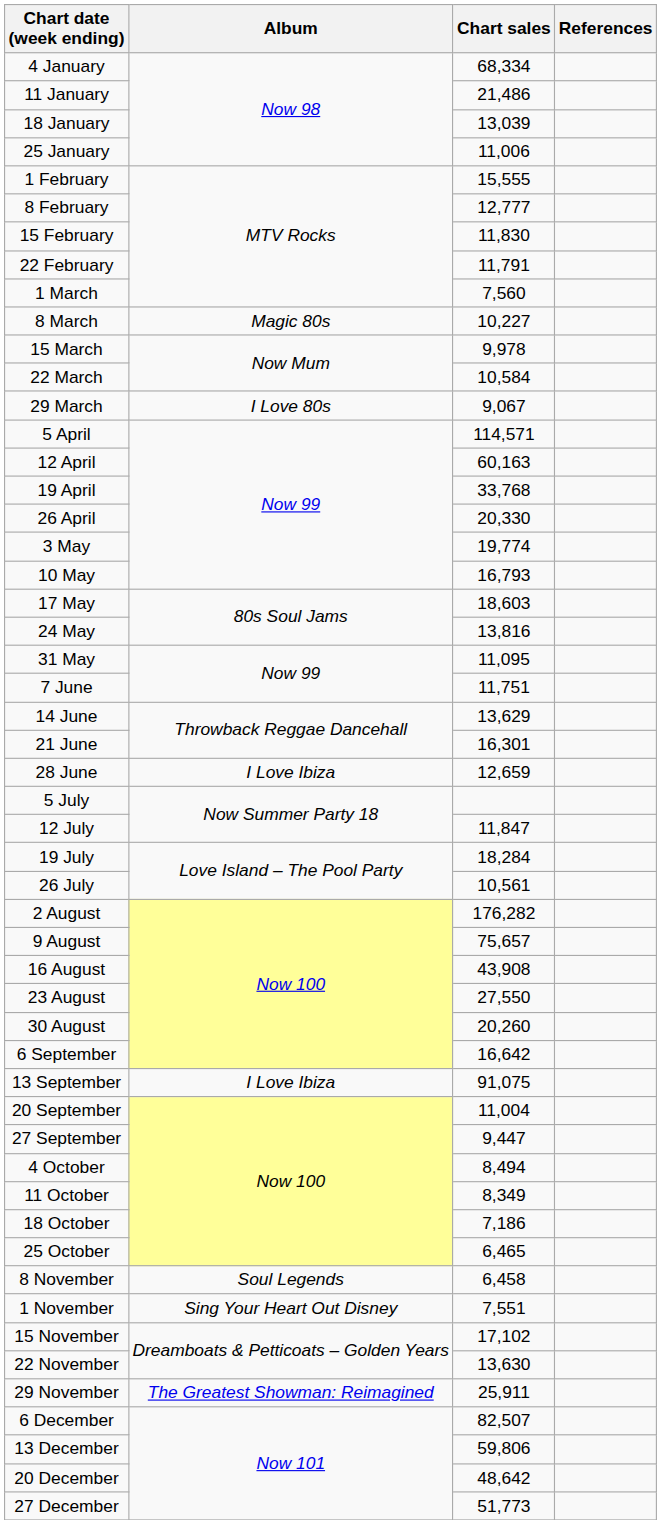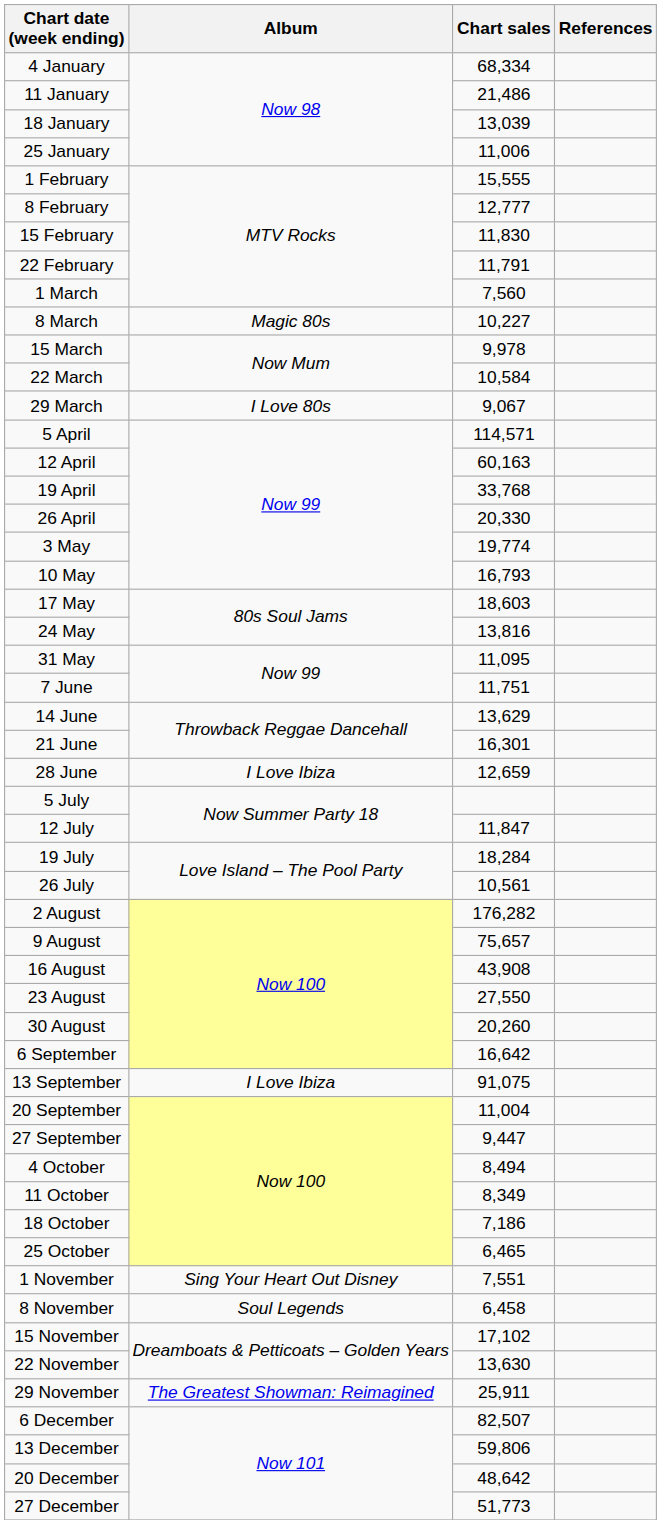 <table class="wikitable" style="font-size:97%; text-align:center;">
 <tr>
 <th>Chart date<br>(week ending)</th>
 <th>Album</th>
 <th>Chart sales</th>
 <th>References</th>
 </tr>
 <tr>
 <td>4 January</td>
 <td rowspan="4"><em><a href='#'>Now 98</a></em></td>
 <td>68,334</td>
 <td></td>
 </tr>
 <tr>
 <td>11 January</td>
 <td>21,486</td>
 <td></td>
 </tr>
 <tr>
 <td>18 January</td>
 <td>13,039</td>
 <td></td>
 </tr>
 <tr>
 <td>25 January</td>
 <td>11,006</td>
 <td></td>
 </tr>
 <tr>
 <td>1 February</td>
 <td rowspan="5"><em>MTV Rocks</em></td>
 <td>15,555</td>
 <td></td>
 </tr>
 <tr>
 <td>8 February</td>
 <td>12,777</td>
 <td></td>
 </tr>
 <tr>
 <td>15 February</td>
 <td>11,830</td>
 <td></td>
 </tr>
 <tr>
 <td>22 February</td>
 <td>11,791</td>
 <td></td>
 </tr>
 <tr>
 <td>1 March</td>
 <td>7,560</td>
 <td></td>
 </tr>
 <tr>
 <td>8 March</td>
 <td><em>Magic 80s</em></td>
 <td>10,227</td>
 <td></td>
 </tr>
 <tr>
 <td>15 March</td>
 <td rowspan="2"><em>Now Mum</em></td>
 <td>9,978</td>
 <td></td>
 </tr>
 <tr>
 <td>22 March</td>
 <td>10,584</td>
 <td></td>
 </tr>
 <tr>
 <td>29 March</td>
 <td><em>I Love 80s</em></td>
 <td>9,067</td>
 <td></td>
 </tr>
 <tr>
 <td>5 April</td>
 <td rowspan="6"><em><a href='#'>Now 99</a></em></td>
 <td>114,571</td>
 <td></td>
 </tr>
 <tr>
 <td>12 April</td>
 <td>60,163</td>
 <td></td>
 </tr>
 <tr>
 <td>19 April</td>
 <td>33,768</td>
 <td></td>
 </tr>
 <tr>
 <td>26 April</td>
 <td>20,330</td>
 <td></td>
 </tr>
 <tr>
 <td>3 May</td>
 <td>19,774</td>
 <td></td>
 </tr>
 <tr>
 <td>10 May</td>
 <td>16,793</td>
 <td></td>
 </tr>
 <tr>
 <td>17 May</td>
 <td rowspan="2"><em>80s Soul Jams</em></td>
 <td>18,603</td>
 <td></td>
 </tr>
 <tr>
 <td>24 May</td>
 <td>13,816</td>
 <td></td>
 </tr>
 <tr>
 <td>31 May</td>
 <td rowspan="2"><em>Now 99</em></td>
 <td>11,095</td>
 <td></td>
 </tr>
 <tr>
 <td>7 June</td>
 <td>11,751</td>
 <td></td>
 </tr>
 <tr>
 <td>14 June</td>
 <td rowspan="2"><em>Throwback Reggae Dancehall</em></td>
 <td>13,629</td>
 <td></td>
 </tr>
 <tr>
 <td>21 June</td>
 <td>16,301</td>
 <td></td>
 </tr>
 <tr>
 <td>28 June</td>
 <td><em>I Love Ibiza</em></td>
 <td>12,659</td>
 <td></td>
 </tr>
 <tr>
 <td>5 July</td>
 <td rowspan="2"><em>Now Summer Party 18</em></td>
 <td></td>
 <td></td>
 </tr>
 <tr>
 <td>12 July</td>
 <td>11,847</td>
 <td></td>
 </tr>
 <tr>
 <td>19 July</td>
 <td rowspan="2"><em>Love Island – The Pool Party</em></td>
 <td>18,284</td>
 <td></td>
 </tr>
 <tr>
 <td>26 July</td>
 <td>10,561</td>
 <td></td>
 </tr>
 <tr>
 <td>2 August</td>
 <td bgcolor=#FFFF99 rowspan="6"><em><a href='#'>Now 100</a></em></td>
 <td>176,282</td>
 <td></td>
 </tr>
 <tr>
 <td>9 August</td>
 <td>75,657</td>
 <td></td>
 </tr>
 <tr>
 <td>16 August</td>
 <td>43,908</td>
 <td></td>
 </tr>
 <tr>
 <td>23 August</td>
 <td>27,550</td>
 <td></td>
 </tr>
 <tr>
 <td>30 August</td>
 <td>20,260</td>
 <td></td>
 </tr>
 <tr>
 <td>6 September</td>
 <td>16,642</td>
 <td></td>
 </tr>
 <tr>
 <td>13 September</td>
 <td><em>I Love Ibiza</em></td>
 <td>91,075</td>
 <td></td>
 </tr>
 <tr>
 <td>20 September</td>
 <td bgcolor=#FFFF99 rowspan="6"><em>Now 100</em></td>
 <td>11,004</td>
 <td></td>
 </tr>
 <tr>
 <td>27 September</td>
 <td>9,447</td>
 <td></td>
 </tr>
 <tr>
 <td>4 October</td>
 <td>8,494</td>
 <td></td>
 </tr>
 <tr>
 <td>11 October</td>
 <td>8,349</td>
 <td></td>
 </tr>
 <tr>
 <td>18 October</td>
 <td>7,186</td>
 <td></td>
 </tr>
 <tr>
 <td>25 October</td>
 <td>6,465</td>
 <td></td>
 </tr>
 <tr>
+<td>1 November</td>
+<td><em>Sing Your Heart Out Disney</em></td>
+<td>7,551</td>
+<td></td>
+</tr>
+<tr>
 <td>8 November</td>
 <td><em>Soul Legends</em></td>
 <td>6,458</td>
-<td></td>
-</tr>
-<tr>
-<td>1 November</td>
-<td><em>Sing Your Heart Out Disney</em></td>
-<td>7,551</td>
 <td></td>
 </tr>
 <tr>
 <td>15 November</td>
 <td rowspan="2"><em>Dreamboats & Petticoats – Golden Years</em></td>
 <td>17,102</td>
 <td></td>
 </tr>
 <tr>
 <td>22 November</td>
 <td>13,630</td>
 <td></td>
 </tr>
 <tr>
 <td>29 November</td>
 <td><em><a href='#'>The Greatest Showman: Reimagined</a></em></td>
 <td>25,911</td>
 <td></td>
 </tr>
 <tr>
 <td>6 December</td>
 <td rowspan="4"><em><a href='#'>Now 101</a></em></td>
 <td>82,507</td>
 <td></td>
 </tr>
 <tr>
 <td>13 December</td>
 <td>59,806</td>
 <td></td>
 </tr>
 <tr>
 <td>20 December</td>
 <td>48,642</td>
 <td></td>
 </tr>
 <tr>
 <td>27 December</td>
 <td>51,773</td>
 <td></td>
 </tr>
 </table>
